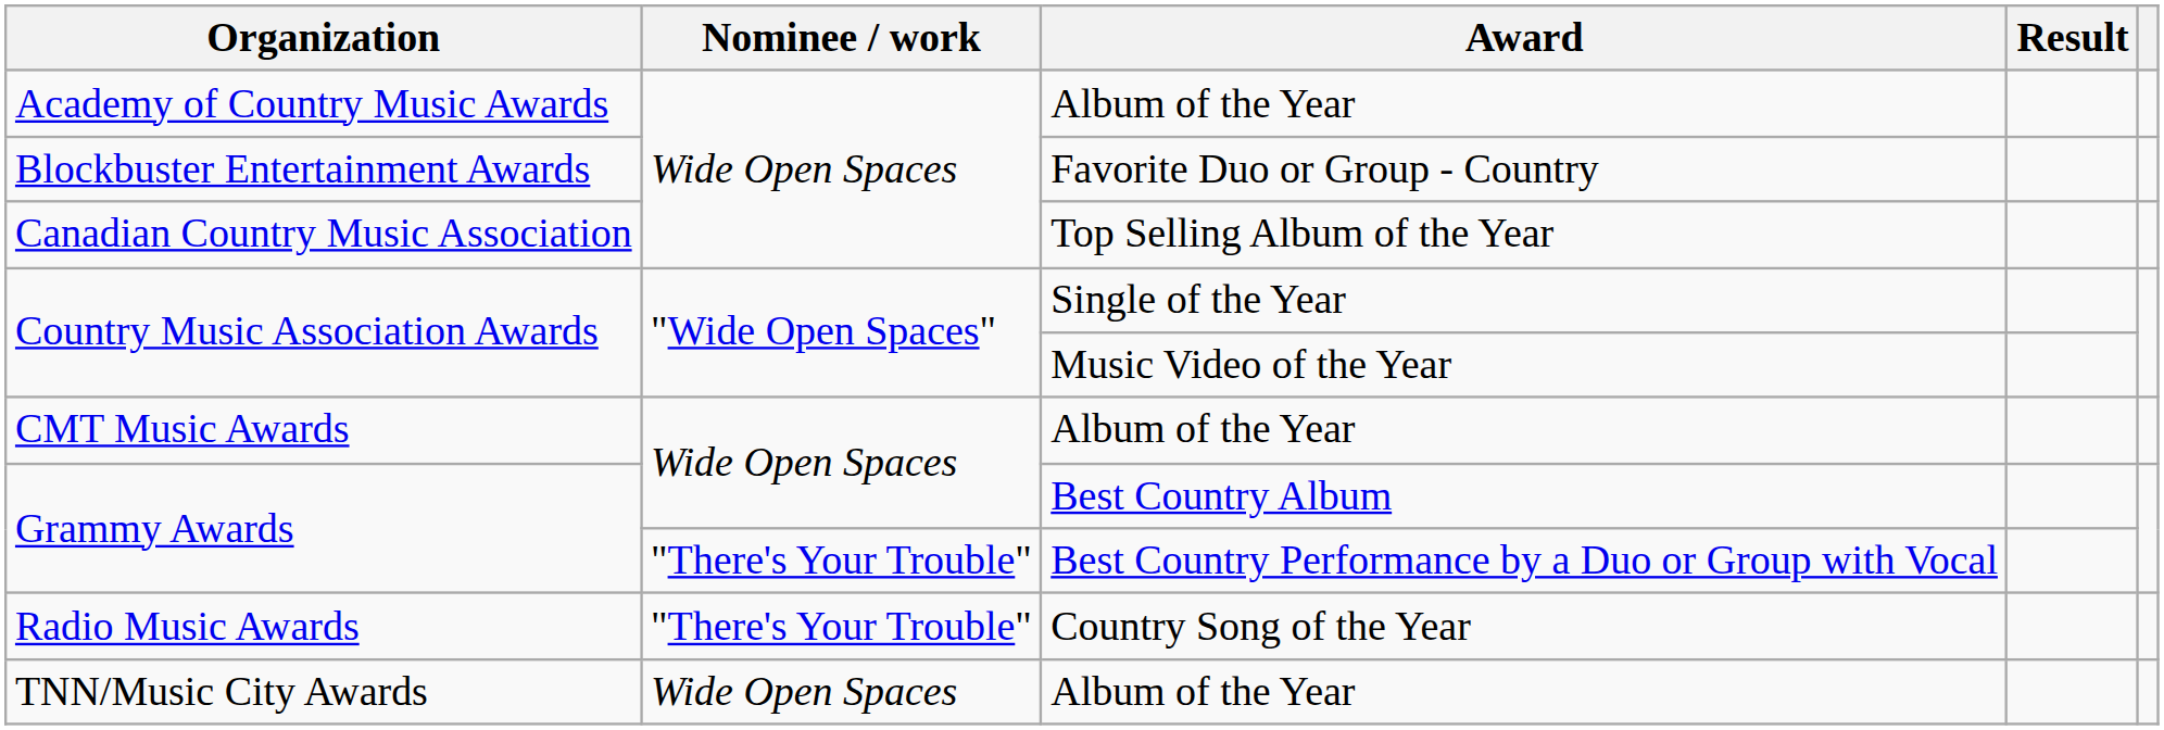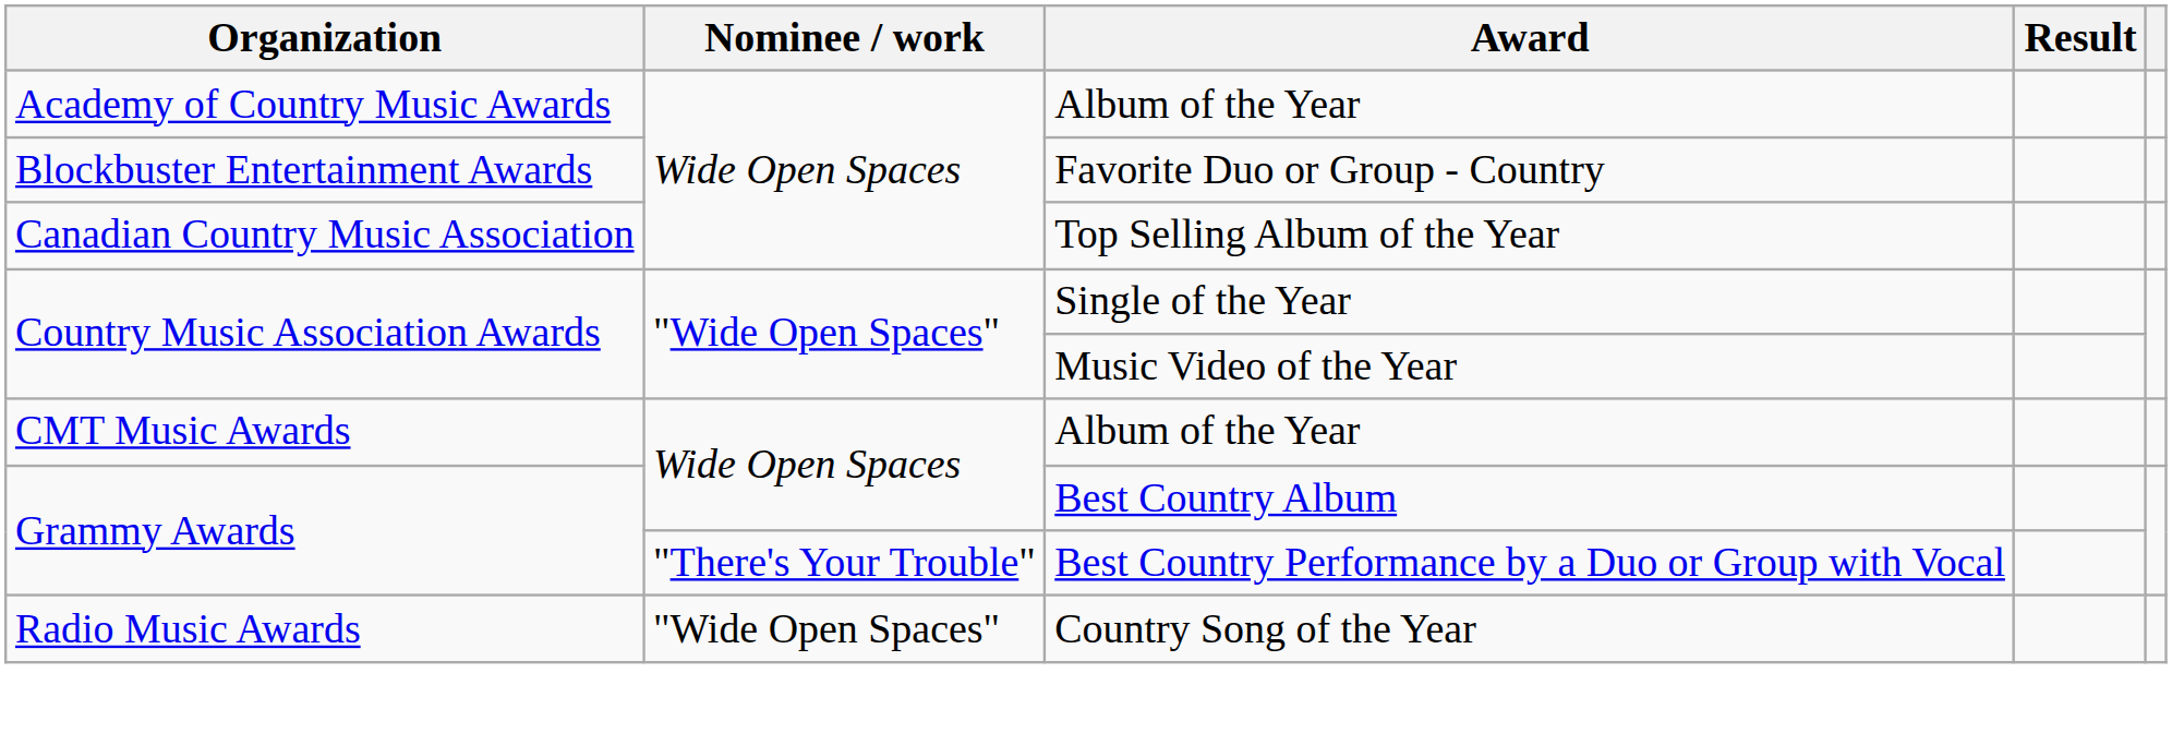 <table class="wikitable sortable plainrowheaders">
 <tr>
 <th scope="col">Organization</th>
 <th scope="col">Nominee / work</th>
 <th scope="col">Award</th>
 <th scope="col">Result</th>
 <th scope="col"></th>
 </tr>
 <tr>
 <td><a href='#'>Academy of Country Music Awards</a></td>
 <td rowspan=3><em>Wide Open Spaces</em></td>
 <td>Album of the Year</td>
 <td></td>
 <td style="text-align:center;"></td>
 </tr>
 <tr>
 <td><a href='#'>Blockbuster Entertainment Awards</a></td>
 <td>Favorite Duo or Group - Country</td>
 <td></td>
 <td style="text-align:center;"></td>
 </tr>
 <tr>
 <td><a href='#'>Canadian Country Music Association</a></td>
 <td>Top Selling Album of the Year</td>
 <td></td>
 <td style="text-align:center;"></td>
 </tr>
 <tr>
 <td rowspan=2><a href='#'>Country Music Association Awards</a></td>
 <td rowspan=2>"<a href='#'>Wide Open Spaces</a>"</td>
 <td>Single of the Year</td>
 <td></td>
 <td rowspan="2" style="text-align:center;"></td>
 </tr>
 <tr>
 <td>Music Video of the Year</td>
 <td></td>
 </tr>
 <tr>
 <td><a href='#'>CMT Music Awards</a></td>
 <td rowspan=2><em>Wide Open Spaces</em></td>
 <td>Album of the Year</td>
 <td></td>
 <td style="text-align:center;"></td>
 </tr>
 <tr>
 <td rowspan=2><a href='#'>Grammy Awards</a></td>
 <td><a href='#'>Best Country Album</a></td>
 <td></td>
 <td rowspan=2 style="text-align:center;"></td>
 </tr>
 <tr>
 <td>"<a href='#'>There's Your Trouble</a>"</td>
 <td><a href='#'>Best Country Performance by a Duo or Group with Vocal</a></td>
 <td></td>
 </tr>
 <tr>
 <td><a href='#'>Radio Music Awards</a></td>
-<td>"<a href='#'>There's Your Trouble</a>"</td>
+<td>"Wide Open Spaces"</td>
 <td>Country Song of the Year</td>
 <td></td>
 <td style="text-align:center;"></td>
 </tr>
-<tr>
-<td>TNN/Music City Awards</td>
-<td><em>Wide Open Spaces</em></td>
-<td>Album of the Year</td>
-<td></td>
-<td rowspan="1" style="text-align:center;"></td>
-</tr>
 </table>
